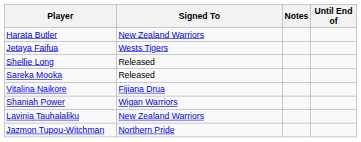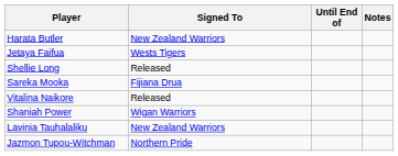 <table class="wikitable" style="font-size:90%">
 <tr bgcolor="#efefef">
 <th width="180">Player</th>
 <th width="270">Signed To</th>
+<th width="70">Until End of</th>
 <th width="40">Notes</th>
-<th width="70">Until End of</th>
 </tr>
 <tr>
 <td><a href='#'>Harata Butler</a></td>
 <td> <a href='#'>New Zealand Warriors</a></td>
 <td></td>
 <td></td>
 </tr>
 <tr>
 <td><a href='#'>Jetaya Faifua</a></td>
 <td> <a href='#'>Wests Tigers</a></td>
 <td></td>
 <td></td>
 </tr>
 <tr>
 <td><a href='#'>Shellie Long</a></td>
 <td>Released</td>
 <td></td>
 <td></td>
 </tr>
 <tr>
 <td><a href='#'>Sareka Mooka</a></td>
-<td>Released</td>
+<td> <a href='#'>Fijiana Drua</a></td>
 <td></td>
 <td></td>
 </tr>
 <tr>
 <td><a href='#'>Vitalina Naikore</a></td>
-<td> <a href='#'>Fijiana Drua</a></td>
+<td>Released</td>
 <td></td>
 <td></td>
 </tr>
 <tr>
 <td><a href='#'>Shaniah Power</a></td>
 <td> <a href='#'>Wigan Warriors</a></td>
 <td></td>
 <td></td>
 </tr>
 <tr>
 <td><a href='#'>Lavinia Tauhalaliku</a></td>
 <td> <a href='#'>New Zealand Warriors</a></td>
 <td></td>
 <td></td>
 </tr>
 <tr>
 <td><a href='#'>Jazmon Tupou-Witchman</a></td>
 <td> <a href='#'>Northern Pride</a></td>
 <td></td>
 <td></td>
 </tr>
 </table>
